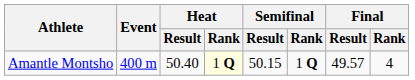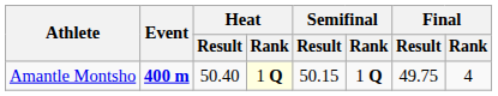 <table class="wikitable" style="font-size:90%">
 <tr>
 <th rowspan="2">Athlete</th>
 <th rowspan="2">Event</th>
 <th colspan="2">Heat</th>
 <th colspan="2">Semifinal</th>
 <th colspan="2">Final</th>
 </tr>
 <tr style="font-size:95%">
 <th>Result</th>
 <th>Rank</th>
 <th>Result</th>
 <th>Rank</th>
 <th>Result</th>
 <th>Rank</th>
 </tr>
 <tr align=center>
 <td align=left><a href='#'>Amantle Montsho</a></td>
-<td align=left><a href='#'>400 m</a></td>
+<td align=left><strong><a href='#'>400 m</a></strong></td>
 <td>50.40</td>
 <td style="background: lightyellow;">1 <strong>Q</strong></td>
 <td>50.15</td>
 <td>1 <strong>Q</strong></td>
-<td>49.57</td>
+<td>49.75</td>
 <td>4</td>
 </tr>
 </table>
